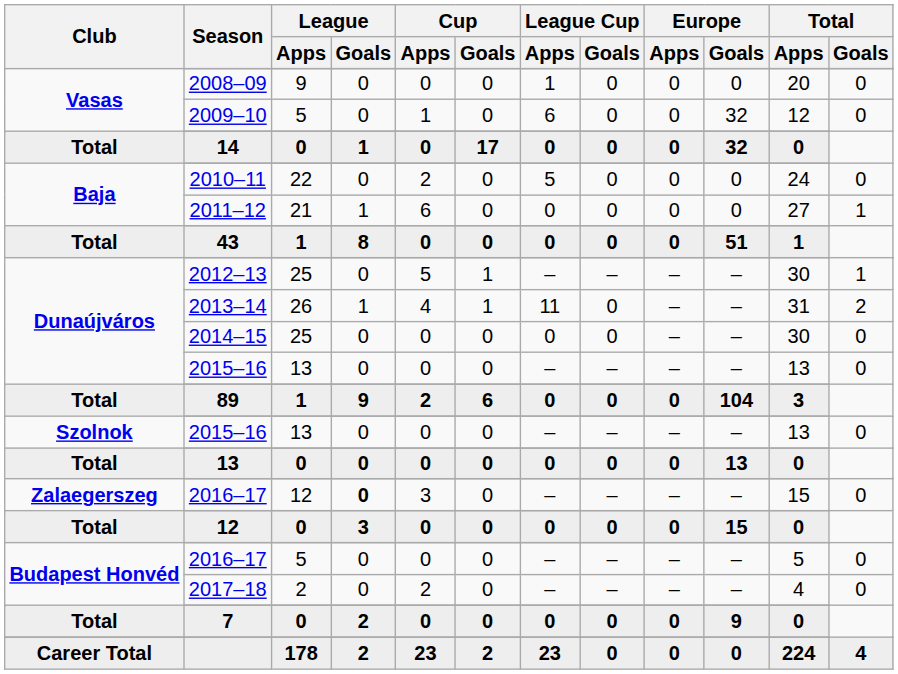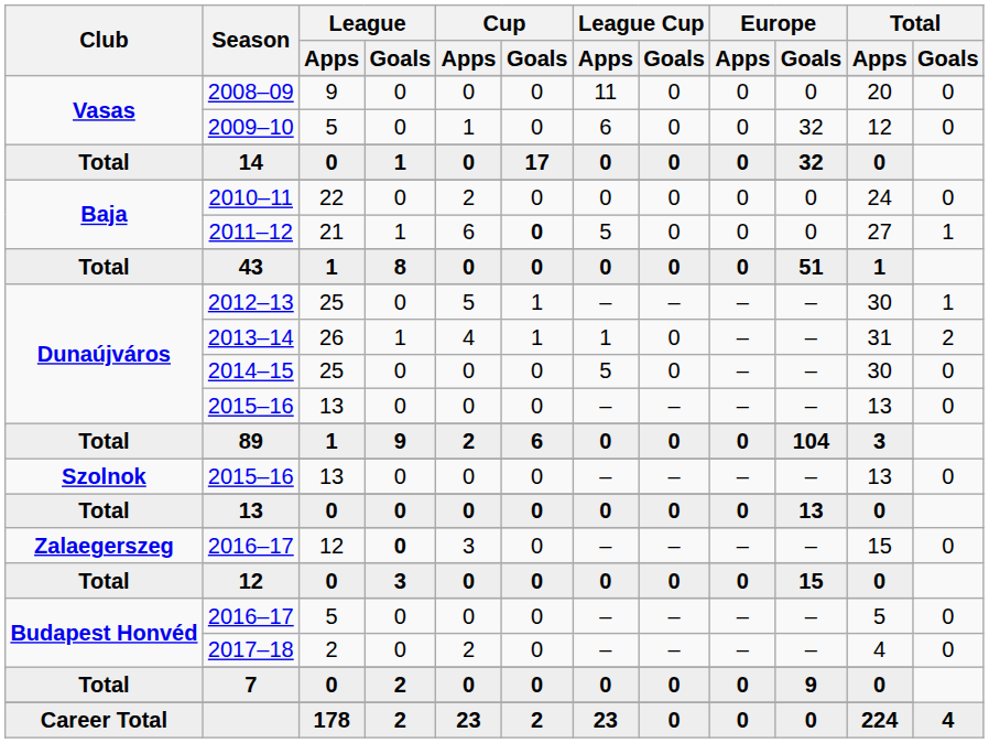 <table class="wikitable" style="font-size:90%; text-align: center;">
 <tr>
 <th rowspan="2">Club</th>
 <th rowspan="2">Season</th>
 <th colspan="2">League</th>
 <th colspan="2">Cup</th>
 <th colspan="2">League Cup</th>
 <th colspan="2">Europe</th>
 <th colspan="2">Total</th>
 </tr>
 <tr>
 <th>Apps</th>
 <th>Goals</th>
 <th>Apps</th>
 <th>Goals</th>
 <th>Apps</th>
 <th>Goals</th>
 <th>Apps</th>
 <th>Goals</th>
 <th>Apps</th>
 <th>Goals</th>
 </tr>
 <tr ||-||-||-|->
 <td rowspan="4" valign="center"><strong><a href='#'>Vasas</a></strong></td>
 </tr>
 <tr>
 <td><a href='#'>2008–09</a></td>
 <td>9</td>
 <td>0</td>
 <td>0</td>
 <td>0</td>
-<td>1</td>
+<td>11</td>
 <td>0</td>
 <td>0</td>
 <td>0</td>
 <td>20</td>
 <td>0</td>
 </tr>
 <tr>
 <td><a href='#'>2009–10</a></td>
 <td>5</td>
 <td>0</td>
 <td>1</td>
 <td>0</td>
 <td>6</td>
 <td>0</td>
 <td>0</td>
 <td>32</td>
 <td>12</td>
 <td>0</td>
 </tr>
 <tr>
 </tr>
 <tr style="font-weight:bold; background-color:#eeeeee;">
 <td>Total</td>
 <td>14</td>
 <td>0</td>
 <td>1</td>
 <td>0</td>
 <td>17</td>
 <td>0</td>
 <td>0</td>
 <td>0</td>
 <td>32</td>
 <td>0</td>
 </tr>
 <tr>
 <td rowspan="4" valign="center"><strong><a href='#'>Baja</a></strong></td>
 </tr>
 <tr>
 <td><a href='#'>2010–11</a></td>
 <td>22</td>
 <td>0</td>
 <td>2</td>
 <td>0</td>
-<td>5</td>
+<td>0</td>
 <td>0</td>
 <td>0</td>
 <td>0</td>
 <td>24</td>
 <td>0</td>
 </tr>
 <tr>
 <td><a href='#'>2011–12</a></td>
 <td>21</td>
 <td>1</td>
 <td>6</td>
-<td>0</td>
-<td>0</td>
+<td><strong>0</strong></td>
+<td>5</td>
 <td>0</td>
 <td>0</td>
 <td>0</td>
 <td>27</td>
 <td>1</td>
 </tr>
 <tr>
 </tr>
 <tr style="font-weight:bold; background-color:#eeeeee;">
 <td>Total</td>
 <td>43</td>
 <td>1</td>
 <td>8</td>
 <td>0</td>
 <td>0</td>
 <td>0</td>
 <td>0</td>
 <td>0</td>
 <td>51</td>
 <td>1</td>
 </tr>
 <tr>
 <td rowspan="6" valign="center"><strong><a href='#'>Dunaújváros</a></strong></td>
 </tr>
 <tr>
 <td><a href='#'>2012–13</a></td>
 <td>25</td>
 <td>0</td>
 <td>5</td>
 <td>1</td>
 <td>–</td>
 <td>–</td>
 <td>–</td>
 <td>–</td>
 <td>30</td>
 <td>1</td>
 </tr>
 <tr>
 <td><a href='#'>2013–14</a></td>
 <td>26</td>
 <td>1</td>
 <td>4</td>
 <td>1</td>
-<td>11</td>
+<td>1</td>
 <td>0</td>
 <td>–</td>
 <td>–</td>
 <td>31</td>
 <td>2</td>
 </tr>
 <tr>
 <td><a href='#'>2014–15</a></td>
 <td>25</td>
 <td>0</td>
 <td>0</td>
 <td>0</td>
-<td>0</td>
+<td>5</td>
 <td>0</td>
 <td>–</td>
 <td>–</td>
 <td>30</td>
 <td>0</td>
 </tr>
 <tr>
 <td><a href='#'>2015–16</a></td>
 <td>13</td>
 <td>0</td>
 <td>0</td>
 <td>0</td>
 <td>–</td>
 <td>–</td>
 <td>–</td>
 <td>–</td>
 <td>13</td>
 <td>0</td>
 </tr>
 <tr>
 </tr>
 <tr style="font-weight:bold; background-color:#eeeeee;">
 <td>Total</td>
 <td>89</td>
 <td>1</td>
 <td>9</td>
 <td>2</td>
 <td>6</td>
 <td>0</td>
 <td>0</td>
 <td>0</td>
 <td>104</td>
 <td>3</td>
 </tr>
 <tr>
 <td rowspan="3" valign="center"><strong><a href='#'>Szolnok</a></strong></td>
 </tr>
 <tr>
 <td><a href='#'>2015–16</a></td>
 <td>13</td>
 <td>0</td>
 <td>0</td>
 <td>0</td>
 <td>–</td>
 <td>–</td>
 <td>–</td>
 <td>–</td>
 <td>13</td>
 <td>0</td>
 </tr>
 <tr>
 </tr>
 <tr style="font-weight:bold; background-color:#eeeeee;">
 <td>Total</td>
 <td>13</td>
 <td>0</td>
 <td>0</td>
 <td>0</td>
 <td>0</td>
 <td>0</td>
 <td>0</td>
 <td>0</td>
 <td>13</td>
 <td>0</td>
 </tr>
 <tr>
 <td rowspan="3" valign="center"><strong><a href='#'>Zalaegerszeg</a></strong></td>
 </tr>
 <tr>
 <td><a href='#'>2016–17</a></td>
 <td>12</td>
 <td><strong>0</strong></td>
 <td>3</td>
 <td>0</td>
 <td>–</td>
 <td>–</td>
 <td>–</td>
 <td>–</td>
 <td>15</td>
 <td>0</td>
 </tr>
 <tr>
 </tr>
 <tr style="font-weight:bold; background-color:#eeeeee;">
 <td>Total</td>
 <td>12</td>
 <td>0</td>
 <td>3</td>
 <td>0</td>
 <td>0</td>
 <td>0</td>
 <td>0</td>
 <td>0</td>
 <td>15</td>
 <td>0</td>
 </tr>
 <tr>
 <td rowspan="4" valign="center"><strong><a href='#'>Budapest Honvéd</a></strong></td>
 </tr>
 <tr>
 <td><a href='#'>2016–17</a></td>
 <td>5</td>
 <td>0</td>
 <td>0</td>
 <td>0</td>
 <td>–</td>
 <td>–</td>
 <td>–</td>
 <td>–</td>
 <td>5</td>
 <td>0</td>
 </tr>
 <tr>
 <td><a href='#'>2017–18</a></td>
 <td>2</td>
 <td>0</td>
 <td>2</td>
 <td>0</td>
 <td>–</td>
 <td>–</td>
 <td>–</td>
 <td>–</td>
 <td>4</td>
 <td>0</td>
 </tr>
 <tr>
 </tr>
 <tr style="font-weight:bold; background-color:#eeeeee;">
 <td>Total</td>
 <td>7</td>
 <td>0</td>
 <td>2</td>
 <td>0</td>
 <td>0</td>
 <td>0</td>
 <td>0</td>
 <td>0</td>
 <td>9</td>
 <td>0</td>
 </tr>
 <tr>
 </tr>
 <tr style="font-weight:bold; background-color:#eeeeee;">
 <td rowspan="1" valign="top"><strong>Career Total</strong></td>
 <td></td>
 <td><strong>178</strong></td>
 <td><strong>2</strong></td>
 <td><strong>23</strong></td>
 <td><strong>2</strong></td>
 <td><strong>23</strong></td>
 <td><strong>0</strong></td>
 <td><strong>0</strong></td>
 <td><strong>0</strong></td>
 <td><strong>224</strong></td>
 <td><strong>4</strong></td>
 </tr>
 </table>
